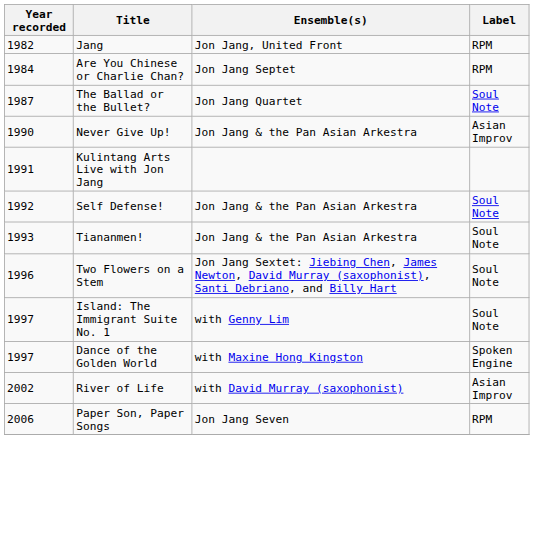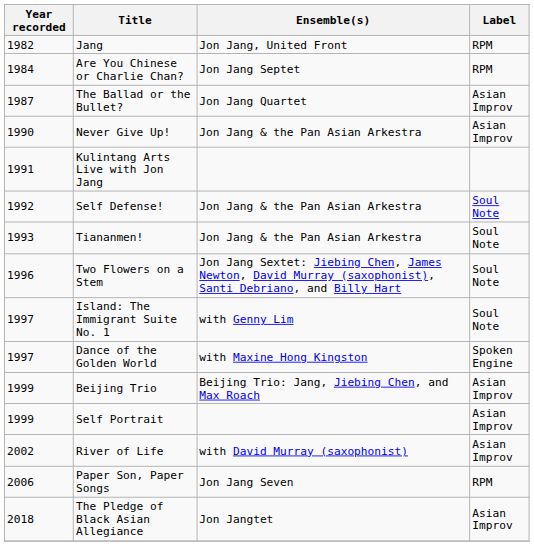 <table class="wikitable sortable">
 <tr>
 <th>Year recorded</th>
 <th>Title</th>
 <th>Ensemble(s)</th>
 <th>Label</th>
 </tr>
 <tr>
 <td>1982</td>
 <td>Jang</td>
 <td>Jon Jang, United Front</td>
 <td>RPM</td>
 </tr>
 <tr>
 <td>1984</td>
 <td>Are You Chinese or Charlie Chan?</td>
 <td>Jon Jang Septet</td>
 <td>RPM</td>
 </tr>
 <tr>
 <td>1987</td>
 <td>The Ballad or the Bullet?</td>
 <td>Jon Jang Quartet</td>
-<td><a href='#'>Soul Note</a></td>
+<td>Asian Improv</td>
 </tr>
 <tr>
 <td>1990</td>
 <td>Never Give Up!</td>
 <td>Jon Jang & the Pan Asian Arkestra</td>
 <td>Asian Improv</td>
 </tr>
 <tr>
 <td>1991</td>
 <td>Kulintang Arts Live with Jon Jang</td>
 <td></td>
 <td></td>
 </tr>
 <tr>
 <td>1992</td>
 <td>Self Defense!</td>
 <td>Jon Jang & the Pan Asian Arkestra</td>
 <td><a href='#'>Soul Note</a></td>
 </tr>
 <tr>
 <td>1993</td>
 <td>Tiananmen!</td>
 <td>Jon Jang & the Pan Asian Arkestra</td>
 <td>Soul Note</td>
 </tr>
 <tr>
 <td>1996</td>
 <td>Two Flowers on a Stem</td>
 <td>Jon Jang Sextet: <a href='#'>Jiebing Chen</a>, <a href='#'>James Newton</a>, <a href='#'>David Murray (saxophonist)</a>, <a href='#'>Santi Debriano</a>, and <a href='#'>Billy Hart</a></td>
 <td>Soul Note</td>
 </tr>
 <tr>
 <td>1997</td>
 <td>Island: The Immigrant Suite No. 1</td>
 <td>with <a href='#'>Genny Lim</a></td>
 <td>Soul Note</td>
 </tr>
 <tr>
 <td>1997</td>
 <td>Dance of the Golden World</td>
 <td>with <a href='#'>Maxine Hong Kingston</a></td>
 <td>Spoken Engine</td>
 </tr>
 <tr>
+<td>1999</td>
+<td>Beijing Trio</td>
+<td>Beijing Trio: Jang, <a href='#'>Jiebing Chen</a>, and <a href='#'>Max Roach</a></td>
+<td>Asian Improv</td>
+</tr>
+<tr>
+<td>1999</td>
+<td>Self Portrait</td>
+<td></td>
+<td>Asian Improv</td>
+</tr>
+<tr>
 <td>2002</td>
 <td>River of Life</td>
 <td>with <a href='#'>David Murray (saxophonist)</a></td>
 <td>Asian Improv</td>
 </tr>
 <tr>
 <td>2006</td>
 <td>Paper Son, Paper Songs</td>
 <td>Jon Jang Seven</td>
 <td>RPM</td>
 </tr>
 <tr>
+<td>2018</td>
+<td>The Pledge of Black Asian Allegiance</td>
+<td>Jon Jangtet</td>
+<td>Asian Improv</td>
+</tr>
+<tr>
 </tr>
 </table>
